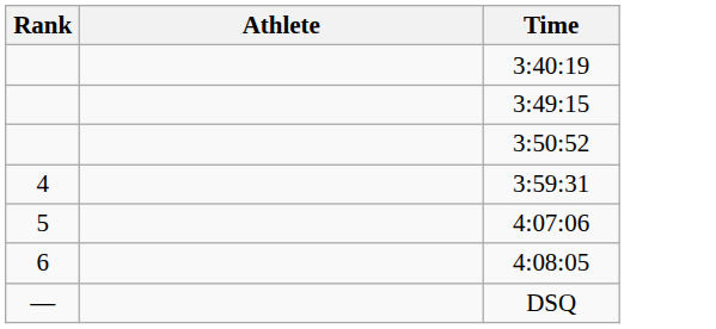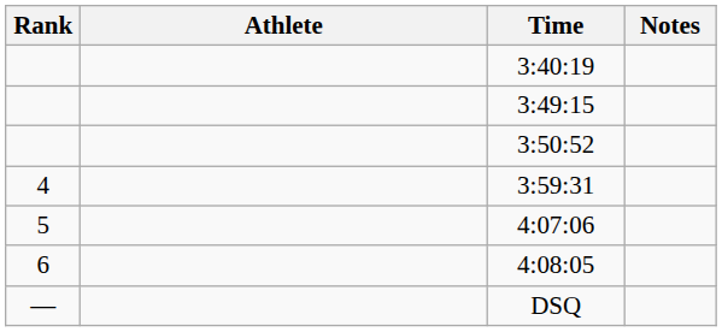 <table class="wikitable" style="text-align:center">
 <tr>
 <th width=40>Rank</th>
 <th width=250>Athlete</th>
 <th width=80>Time</th>
+<th width=50>Notes</th>
 </tr>
 <tr>
 <td></td>
 <td align=left></td>
 <td>3:40:19</td>
+<td></td>
 </tr>
 <tr>
 <td></td>
 <td align=left></td>
 <td>3:49:15</td>
+<td></td>
 </tr>
 <tr>
 <td></td>
 <td align=left></td>
 <td>3:50:52</td>
+<td></td>
 </tr>
 <tr>
 <td>4</td>
 <td align=left></td>
 <td>3:59:31</td>
+<td></td>
 </tr>
 <tr>
 <td>5</td>
 <td align=left></td>
 <td>4:07:06</td>
+<td></td>
 </tr>
 <tr>
 <td>6</td>
 <td align=left></td>
 <td>4:08:05</td>
+<td></td>
 </tr>
 <tr>
 <td>—</td>
 <td align=left></td>
 <td>DSQ</td>
+<td></td>
 </tr>
 </table>
